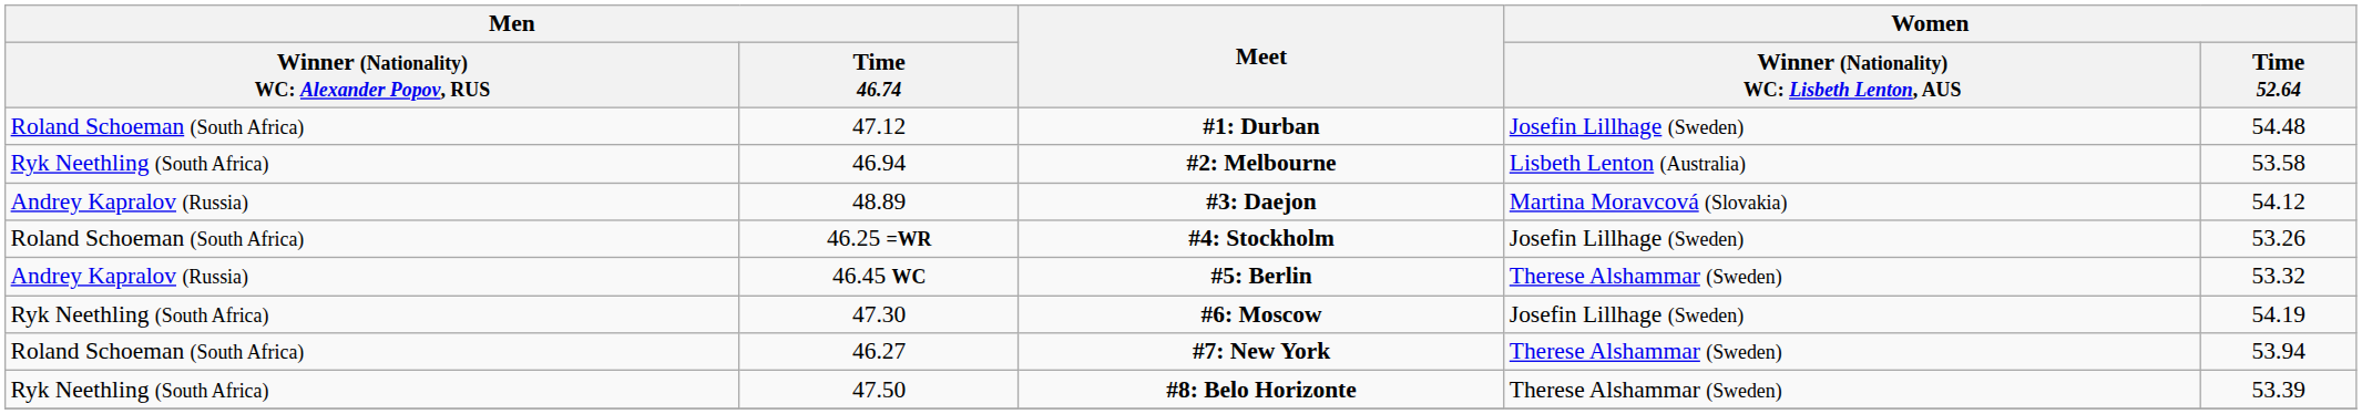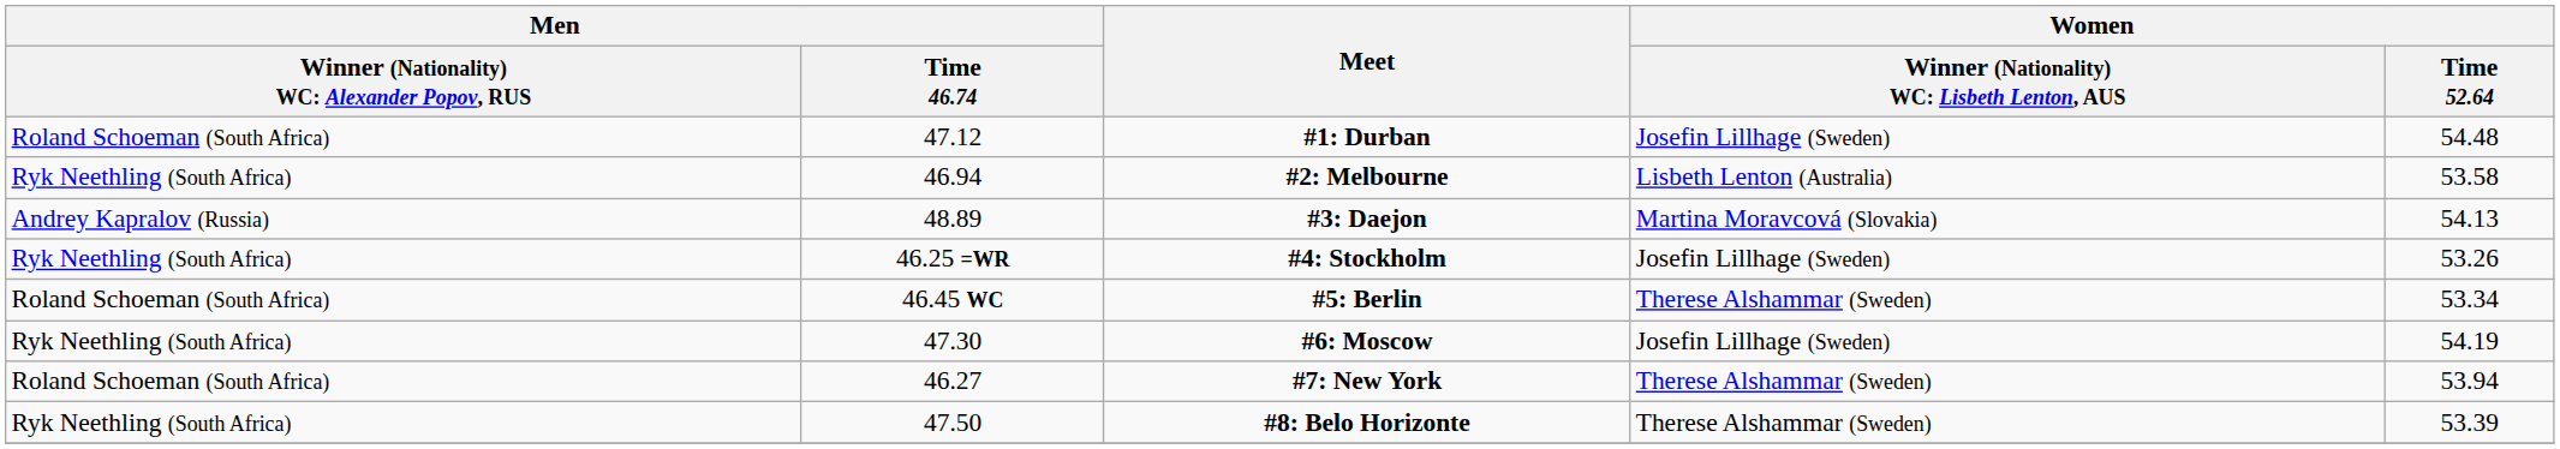 <table class=wikitable width=100%>
 <tr>
 <th colspan="2">Men</th>
 <th rowspan="2">Meet</th>
 <th colspan="2">Women</th>
 </tr>
 <tr>
 <th>Winner <small>(Nationality)<br>WC: <em><a href='#'>Alexander Popov</a></em>, RUS</small></th>
 <th>Time<br><small><em>46.74</em></small></th>
 <th>Winner <small>(Nationality)<br>WC: <em><a href='#'>Lisbeth Lenton</a></em>, AUS</small></th>
 <th>Time<br><small><em>52.64</em></small></th>
 </tr>
 <tr>
 <td> <a href='#'>Roland Schoeman</a> <small>(South Africa)</small></td>
 <td align=center>47.12</td>
 <td align=center><strong>#1: Durban</strong></td>
 <td> <a href='#'>Josefin Lillhage</a> <small>(Sweden)</small></td>
 <td align=center>54.48</td>
 </tr>
 <tr>
 <td> <a href='#'>Ryk Neethling</a> <small>(South Africa)</small></td>
 <td align=center>46.94</td>
 <td align=center><strong>#2: Melbourne</strong></td>
 <td> <a href='#'>Lisbeth Lenton</a> <small>(Australia)</small></td>
 <td align=center>53.58</td>
 </tr>
 <tr>
 <td> <a href='#'>Andrey Kapralov</a> <small>(Russia)</small></td>
 <td align=center>48.89</td>
 <td align=center><strong>#3: Daejon</strong></td>
 <td> <a href='#'>Martina Moravcová</a> <small>(Slovakia)</small></td>
-<td align=center>54.12</td>
+<td align=center>54.13</td>
 </tr>
 <tr>
-<td> Roland Schoeman <small>(South Africa)</small></td>
+<td> <a href='#'>Ryk Neethling</a> <small>(South Africa)</small></td>
 <td align=center>46.25 <small><strong>=WR</strong></small></td>
 <td align=center><strong>#4: Stockholm</strong></td>
 <td> Josefin Lillhage <small>(Sweden)</small></td>
 <td align=center>53.26</td>
 </tr>
 <tr>
-<td> <a href='#'>Andrey Kapralov</a> <small>(Russia)</small></td>
+<td> Roland Schoeman <small>(South Africa)</small></td>
 <td align=center>46.45 <small><strong>WC</strong></small></td>
 <td align=center><strong>#5: Berlin</strong></td>
 <td> <a href='#'>Therese Alshammar</a> <small>(Sweden)</small></td>
-<td align=center>53.32</td>
+<td align=center>53.34</td>
 </tr>
 <tr>
 <td> Ryk Neethling <small>(South Africa)</small></td>
 <td align=center>47.30</td>
 <td align=center><strong>#6: Moscow</strong></td>
 <td> Josefin Lillhage <small>(Sweden)</small></td>
 <td align=center>54.19</td>
 </tr>
 <tr>
 <td> Roland Schoeman <small>(South Africa)</small></td>
 <td align=center>46.27</td>
 <td align=center><strong>#7: New York</strong></td>
 <td> <a href='#'>Therese Alshammar</a> <small>(Sweden)</small></td>
 <td align=center>53.94</td>
 </tr>
 <tr>
 <td> Ryk Neethling <small>(South Africa)</small></td>
 <td align=center>47.50</td>
 <td align=center><strong>#8: Belo Horizonte</strong></td>
 <td> Therese Alshammar <small>(Sweden)</small></td>
 <td align=center>53.39</td>
 </tr>
 <tr>
 </tr>
 </table>
